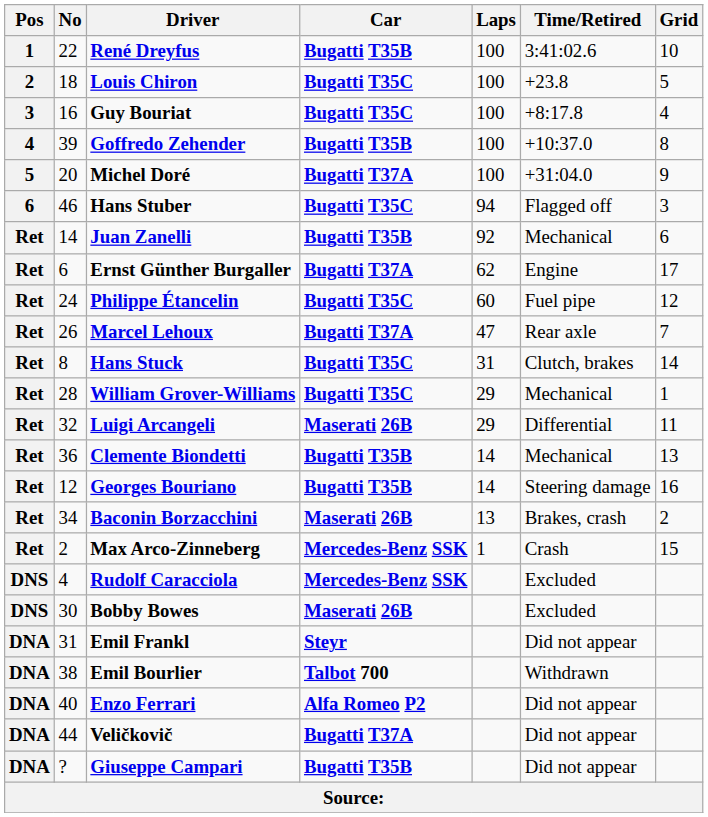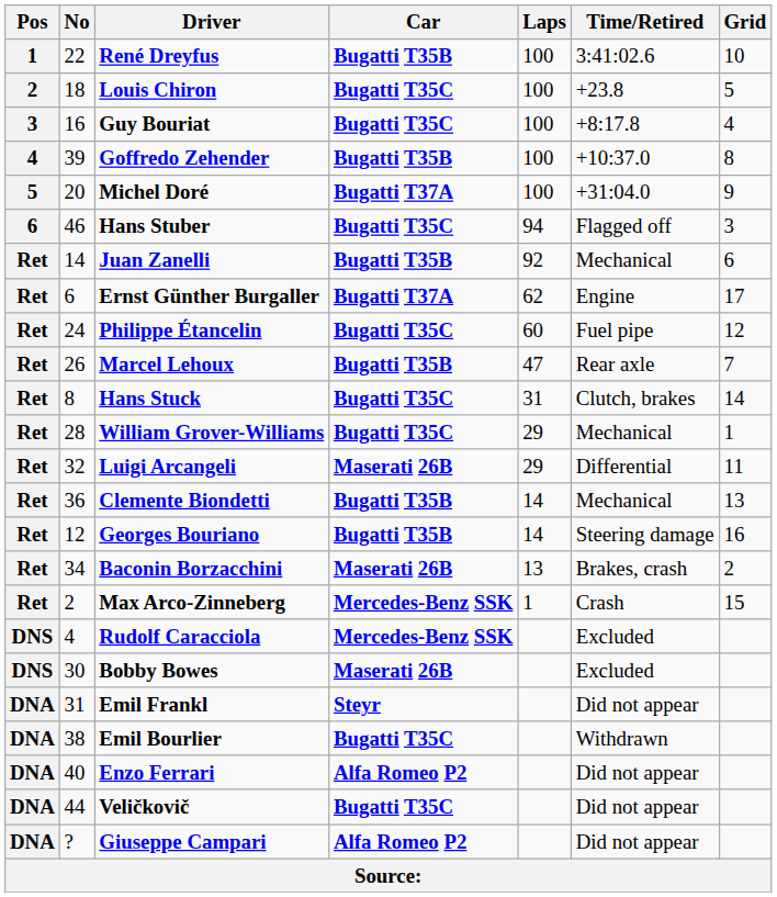 <table class="wikitable" style="font-size: 95%;">
 <tr>
 <th>Pos</th>
 <th>No</th>
 <th>Driver</th>
 <th>Car</th>
 <th>Laps</th>
 <th>Time/Retired</th>
 <th>Grid</th>
 </tr>
 <tr>
 <th>1</th>
 <td>22</td>
 <td> <strong><a href='#'>René Dreyfus</a></strong></td>
 <td><strong><a href='#'>Bugatti</a> <a href='#'>T35B</a></strong></td>
 <td>100</td>
 <td>3:41:02.6</td>
 <td>10</td>
 </tr>
 <tr>
 <th>2</th>
 <td>18</td>
 <td> <strong><a href='#'>Louis Chiron</a></strong></td>
 <td><strong><a href='#'>Bugatti</a> <a href='#'>T35C</a></strong></td>
 <td>100</td>
 <td>+23.8</td>
 <td>5</td>
 </tr>
 <tr>
 <th>3</th>
 <td>16</td>
 <td> <strong>Guy Bouriat</strong></td>
 <td><strong><a href='#'>Bugatti</a> <a href='#'>T35C</a></strong></td>
 <td>100</td>
 <td>+8:17.8</td>
 <td>4</td>
 </tr>
 <tr>
 <th>4</th>
 <td>39</td>
 <td> <strong><a href='#'>Goffredo Zehender</a></strong></td>
 <td><strong><a href='#'>Bugatti</a> <a href='#'>T35B</a></strong></td>
 <td>100</td>
 <td>+10:37.0</td>
 <td>8</td>
 </tr>
 <tr>
 <th>5</th>
 <td>20</td>
 <td> <strong>Michel Doré</strong></td>
 <td><strong><a href='#'>Bugatti</a> <a href='#'>T37A</a></strong></td>
 <td>100</td>
 <td>+31:04.0</td>
 <td>9</td>
 </tr>
 <tr>
 <th>6</th>
 <td>46</td>
 <td> <strong>Hans Stuber</strong></td>
 <td><strong><a href='#'>Bugatti</a> <a href='#'>T35C</a></strong></td>
 <td>94</td>
 <td>Flagged off</td>
 <td>3</td>
 </tr>
 <tr>
 <th>Ret</th>
 <td>14</td>
 <td> <strong><a href='#'>Juan Zanelli</a></strong></td>
 <td><strong><a href='#'>Bugatti</a> <a href='#'>T35B</a></strong></td>
 <td>92</td>
 <td>Mechanical</td>
 <td>6</td>
 </tr>
 <tr>
 <th>Ret</th>
 <td>6</td>
 <td> <strong>Ernst Günther Burgaller</strong></td>
 <td><strong><a href='#'>Bugatti</a> <a href='#'>T37A</a></strong></td>
 <td>62</td>
 <td>Engine</td>
 <td>17</td>
 </tr>
 <tr>
 <th>Ret</th>
 <td>24</td>
 <td> <strong><a href='#'>Philippe Étancelin</a></strong></td>
 <td><strong><a href='#'>Bugatti</a> <a href='#'>T35C</a></strong></td>
 <td>60</td>
 <td>Fuel pipe</td>
 <td>12</td>
 </tr>
 <tr>
 <th>Ret</th>
 <td>26</td>
 <td> <strong><a href='#'>Marcel Lehoux</a></strong></td>
-<td><strong><a href='#'>Bugatti</a> <a href='#'>T37A</a></strong></td>
+<td><strong><a href='#'>Bugatti</a> <a href='#'>T35B</a></strong></td>
 <td>47</td>
 <td>Rear axle</td>
 <td>7</td>
 </tr>
 <tr>
 <th>Ret</th>
 <td>8</td>
 <td> <strong><a href='#'>Hans Stuck</a></strong></td>
 <td><strong><a href='#'>Bugatti</a> <a href='#'>T35C</a></strong></td>
 <td>31</td>
 <td>Clutch, brakes</td>
 <td>14</td>
 </tr>
 <tr>
 <th>Ret</th>
 <td>28</td>
 <td> <strong><a href='#'>William Grover-Williams</a></strong></td>
 <td><strong><a href='#'>Bugatti</a> <a href='#'>T35C</a></strong></td>
 <td>29</td>
 <td>Mechanical</td>
 <td>1</td>
 </tr>
 <tr>
 <th>Ret</th>
 <td>32</td>
 <td> <strong><a href='#'>Luigi Arcangeli</a></strong></td>
 <td><strong><a href='#'>Maserati</a> <a href='#'>26B</a></strong></td>
 <td>29</td>
 <td>Differential</td>
 <td>11</td>
 </tr>
 <tr>
 <th>Ret</th>
 <td>36</td>
 <td> <strong><a href='#'>Clemente Biondetti</a></strong></td>
 <td><strong><a href='#'>Bugatti</a> <a href='#'>T35B</a></strong></td>
 <td>14</td>
 <td>Mechanical</td>
 <td>13</td>
 </tr>
 <tr>
 <th>Ret</th>
 <td>12</td>
 <td> <strong><a href='#'>Georges Bouriano</a></strong></td>
 <td><strong><a href='#'>Bugatti</a> <a href='#'>T35B</a></strong></td>
 <td>14</td>
 <td>Steering damage</td>
 <td>16</td>
 </tr>
 <tr>
 <th>Ret</th>
 <td>34</td>
 <td> <strong><a href='#'>Baconin Borzacchini</a></strong></td>
 <td><strong><a href='#'>Maserati</a> <a href='#'>26B</a></strong></td>
 <td>13</td>
 <td>Brakes, crash</td>
 <td>2</td>
 </tr>
 <tr>
 <th>Ret</th>
 <td>2</td>
 <td> <strong>Max Arco-Zinneberg</strong></td>
 <td><strong><a href='#'>Mercedes-Benz</a> <a href='#'>SSK</a></strong></td>
 <td>1</td>
 <td>Crash</td>
 <td>15</td>
 </tr>
 <tr>
 <th>DNS</th>
 <td>4</td>
 <td> <strong><a href='#'>Rudolf Caracciola</a></strong></td>
 <td><strong><a href='#'>Mercedes-Benz</a> <a href='#'>SSK</a></strong></td>
 <td></td>
 <td>Excluded</td>
 <td></td>
 </tr>
 <tr>
 <th>DNS</th>
 <td>30</td>
 <td> <strong>Bobby Bowes</strong></td>
 <td><strong><a href='#'>Maserati</a> <a href='#'>26B</a></strong></td>
 <td></td>
 <td>Excluded</td>
 <td></td>
 </tr>
 <tr>
 <th>DNA</th>
 <td>31</td>
 <td> <strong>Emil Frankl</strong></td>
 <td><strong><a href='#'>Steyr</a></strong></td>
 <td></td>
 <td>Did not appear</td>
 <td></td>
 </tr>
 <tr>
 <th>DNA</th>
 <td>38</td>
 <td> <strong>Emil Bourlier</strong></td>
-<td><strong><a href='#'>Talbot</a> 700</strong></td>
+<td><strong><a href='#'>Bugatti</a> <a href='#'>T35C</a></strong></td>
 <td></td>
 <td>Withdrawn</td>
 <td></td>
 </tr>
 <tr>
 <th>DNA</th>
 <td>40</td>
 <td> <strong><a href='#'>Enzo Ferrari</a></strong></td>
 <td><strong><a href='#'>Alfa Romeo</a> <a href='#'>P2</a></strong></td>
 <td></td>
 <td>Did not appear</td>
 <td></td>
 </tr>
 <tr>
 <th>DNA</th>
 <td>44</td>
 <td> <strong>Veličkovič</strong></td>
-<td><strong><a href='#'>Bugatti</a> <a href='#'>T37A</a></strong></td>
+<td><strong><a href='#'>Bugatti</a> <a href='#'>T35C</a></strong></td>
 <td></td>
 <td>Did not appear</td>
 <td></td>
 </tr>
 <tr>
 <th>DNA</th>
 <td>?</td>
 <td> <strong><a href='#'>Giuseppe Campari</a></strong></td>
-<td><strong><a href='#'>Bugatti</a> <a href='#'>T35B</a></strong></td>
+<td><strong><a href='#'>Alfa Romeo</a> <a href='#'>P2</a></strong></td>
 <td></td>
 <td>Did not appear</td>
 <td></td>
 </tr>
 <tr>
 <th colspan=7>Source:</th>
 </tr>
 <tr>
 </tr>
 </table>
